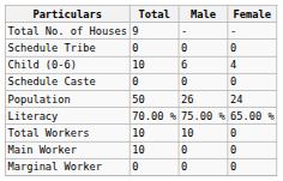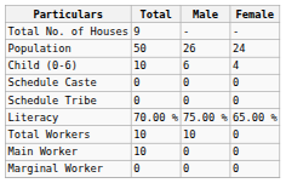 <table class="wikitable sortable">
 <tr>
 <th>Particulars</th>
 <th>Total</th>
 <th>Male</th>
 <th>Female</th>
 </tr>
 <tr>
 <td>Total No. of Houses</td>
 <td>9</td>
 <td>-</td>
 <td>-</td>
 </tr>
 <tr>
-<td>Schedule Tribe</td>
-<td>0</td>
-<td>0</td>
-<td>0</td>
+<td>Population</td>
+<td>50</td>
+<td>26</td>
+<td>24</td>
 </tr>
 <tr>
 <td>Child (0-6)</td>
 <td>10</td>
 <td>6</td>
 <td>4</td>
 </tr>
 <tr>
 <td>Schedule Caste</td>
 <td>0</td>
 <td>0</td>
 <td>0</td>
 </tr>
 <tr>
-<td>Population</td>
-<td>50</td>
-<td>26</td>
-<td>24</td>
+<td>Schedule Tribe</td>
+<td>0</td>
+<td>0</td>
+<td>0</td>
 </tr>
 <tr>
 <td>Literacy</td>
 <td>70.00 %</td>
 <td>75.00 %</td>
 <td>65.00 %</td>
 </tr>
 <tr>
 <td>Total Workers</td>
 <td>10</td>
 <td>10</td>
 <td>0</td>
 </tr>
 <tr>
 <td>Main Worker</td>
 <td>10</td>
 <td>0</td>
 <td>0</td>
 </tr>
 <tr>
 <td>Marginal Worker</td>
 <td>0</td>
 <td>0</td>
 <td>0</td>
 </tr>
 <tr>
 </tr>
 </table>
